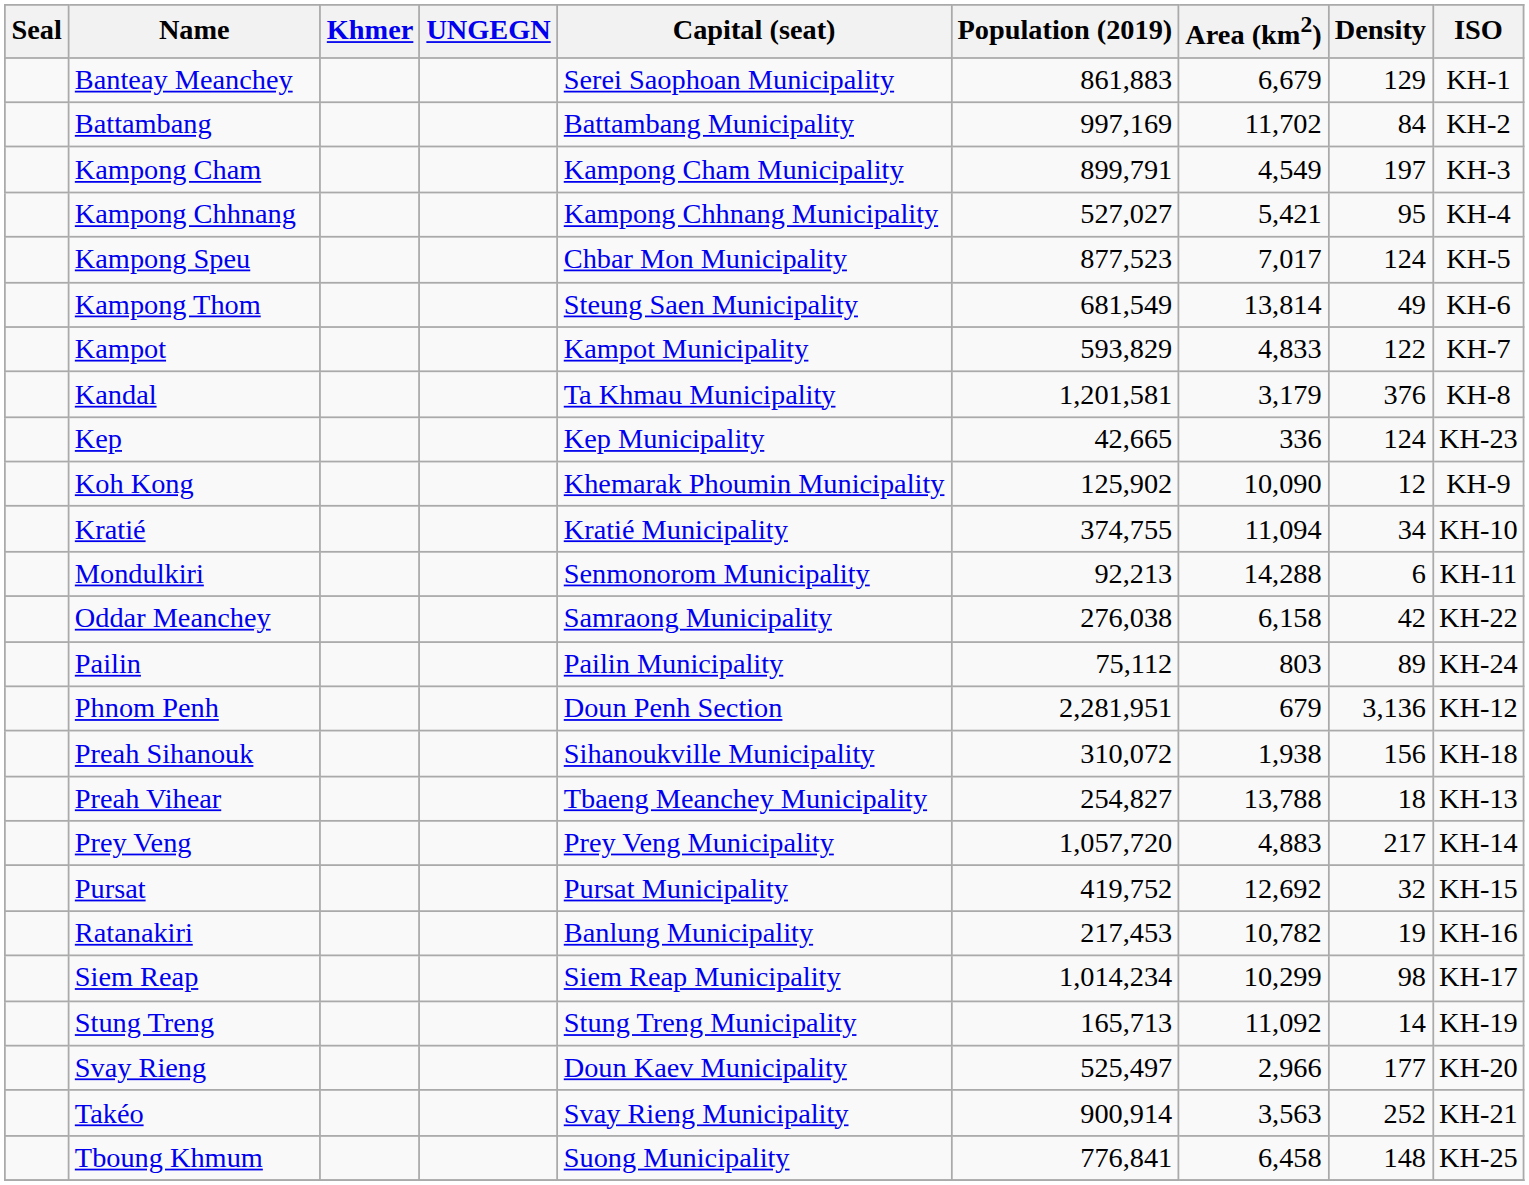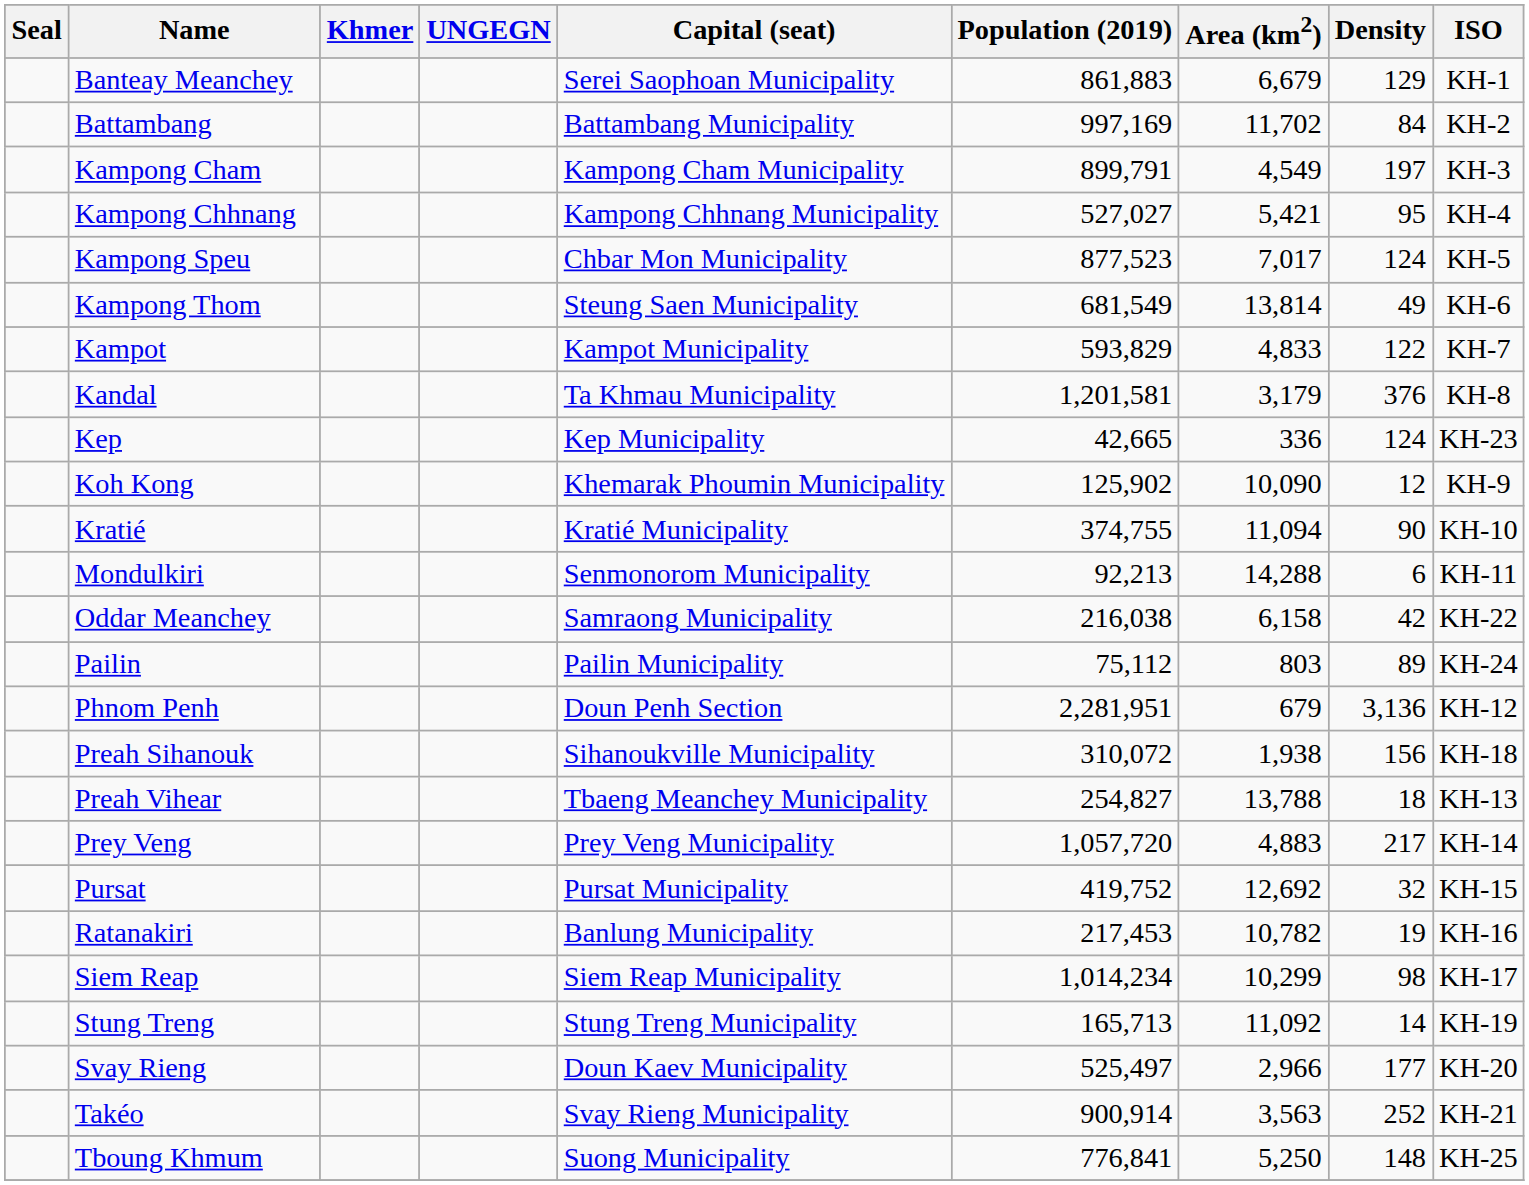 <table class="wikitable sortable" style="font-size: 100%; padding:0px; text-align: left;">
 <tr>
 <th>Seal</th>
 <th style="width: 135px;">Name</th>
 <th><a href='#'>Khmer</a></th>
 <th><a href='#'>UNGEGN</a></th>
 <th>Capital (seat)</th>
 <th>Population (2019)</th>
 <th>Area (km<sup>2</sup>)</th>
 <th>Density</th>
 <th>ISO</th>
 </tr>
 <tr>
 <td></td>
 <td><a href='#'>Banteay Meanchey</a></td>
 <td style="text-align: left;"></td>
 <td style="text-align: left;"></td>
 <td style="text-align: left;"><a href='#'>Serei Saophoan Municipality</a></td>
 <td style="text-align: right;">861,883</td>
 <td style="text-align: right;">6,679</td>
 <td style="text-align: right;">129</td>
 <td style="text-align: center;">KH-1</td>
 </tr>
 <tr>
 <td></td>
 <td><a href='#'>Battambang</a></td>
 <td style="text-align: left;"></td>
 <td style="text-align: left;"></td>
 <td style="text-align: left;"><a href='#'>Battambang Municipality</a></td>
 <td style="text-align: right;">997,169</td>
 <td style="text-align: right;">11,702</td>
 <td style="text-align: right;">84</td>
 <td style="text-align: center;">KH-2</td>
 </tr>
 <tr>
 <td></td>
 <td><a href='#'>Kampong Cham</a></td>
 <td style="text-align: left;"></td>
 <td style="text-align: left;"></td>
 <td style="text-align: left;"><a href='#'>Kampong Cham Municipality</a></td>
 <td style="text-align: right;">899,791</td>
 <td style="text-align: right;">4,549</td>
 <td style="text-align: right;">197</td>
 <td style="text-align: center;">KH-3</td>
 </tr>
 <tr>
 <td></td>
 <td><a href='#'>Kampong Chhnang</a></td>
 <td style="text-align: left;"></td>
 <td style="text-align: left;"></td>
 <td style="text-align: left;"><a href='#'>Kampong Chhnang Municipality</a></td>
 <td style="text-align: right;">527,027</td>
 <td style="text-align: right;">5,421</td>
 <td style="text-align: right;">95</td>
 <td style="text-align: center;">KH-4</td>
 </tr>
 <tr>
 <td></td>
 <td><a href='#'>Kampong Speu</a></td>
 <td style="text-align: left;"></td>
 <td style="text-align: left;"></td>
 <td style="text-align: left;"><a href='#'>Chbar Mon Municipality</a></td>
 <td style="text-align: right;">877,523</td>
 <td style="text-align: right;">7,017</td>
 <td style="text-align: right;">124</td>
 <td style="text-align: center;">KH-5</td>
 </tr>
 <tr>
 <td></td>
 <td><a href='#'>Kampong Thom</a></td>
 <td style="text-align: left;"></td>
 <td style="text-align: left;"></td>
 <td style="text-align: left;"><a href='#'>Steung Saen Municipality</a></td>
 <td style="text-align: right;">681,549</td>
 <td style="text-align: right;">13,814</td>
 <td style="text-align: right;">49</td>
 <td style="text-align: center;">KH-6</td>
 </tr>
 <tr>
 <td></td>
 <td><a href='#'>Kampot</a></td>
 <td style="text-align: left;"></td>
 <td style="text-align: left;"><em></em></td>
 <td style="text-align: left;"><a href='#'>Kampot Municipality</a></td>
 <td style="text-align: right;">593,829</td>
 <td style="text-align: right;">4,833</td>
 <td style="text-align: right;">122</td>
 <td style="text-align: center;">KH-7</td>
 </tr>
 <tr>
 <td></td>
 <td><a href='#'>Kandal</a></td>
 <td style="text-align: left;"></td>
 <td style="text-align: left;"></td>
 <td style="text-align: left;"><a href='#'>Ta Khmau Municipality</a></td>
 <td style="text-align: right;">1,201,581</td>
 <td style="text-align: right;">3,179</td>
 <td style="text-align: right;">376</td>
 <td style="text-align: center;">KH-8</td>
 </tr>
 <tr>
 <td></td>
 <td><a href='#'>Kep</a></td>
 <td style="text-align: left;"></td>
 <td style="text-align: left;"></td>
 <td style="text-align: left;"><a href='#'>Kep Municipality</a></td>
 <td style="text-align: right;">42,665</td>
 <td style="text-align: right;">336</td>
 <td style="text-align: right;">124</td>
 <td style="text-align: center;">KH-23</td>
 </tr>
 <tr>
 <td></td>
 <td><a href='#'>Koh Kong</a></td>
 <td style="text-align: left;"></td>
 <td style="text-align: left;"></td>
 <td style="text-align: left;"><a href='#'>Khemarak Phoumin Municipality</a></td>
 <td style="text-align: right;">125,902</td>
 <td style="text-align: right;">10,090</td>
 <td style="text-align: right;">12</td>
 <td style="text-align: center;">KH-9</td>
 </tr>
 <tr>
 <td></td>
 <td><a href='#'>Kratié</a></td>
 <td style="text-align: left;"></td>
 <td style="text-align: left;"></td>
 <td style="text-align: left;"><a href='#'>Kratié Municipality</a></td>
 <td style="text-align: right;">374,755</td>
 <td style="text-align: right;">11,094</td>
-<td style="text-align: right;">34</td>
+<td style="text-align: right;">90</td>
 <td style="text-align: center;">KH-10</td>
 </tr>
 <tr>
 <td></td>
 <td><a href='#'>Mondulkiri</a></td>
 <td style="text-align: left;"></td>
 <td style="text-align: left;"></td>
 <td style="text-align: left;"><a href='#'>Senmonorom Municipality</a></td>
 <td style="text-align: right;">92,213</td>
 <td style="text-align: right;">14,288</td>
 <td style="text-align: right;">6</td>
 <td style="text-align: center;">KH-11</td>
 </tr>
 <tr>
 <td></td>
 <td><a href='#'>Oddar Meanchey</a></td>
 <td style="text-align: left;"></td>
 <td style="text-align: left;"></td>
 <td style="text-align: left;"><a href='#'>Samraong Municipality</a></td>
-<td style="text-align: right;">276,038</td>
+<td style="text-align: right;">216,038</td>
 <td style="text-align: right;">6,158</td>
 <td style="text-align: right;">42</td>
 <td style="text-align: center;">KH-22</td>
 </tr>
 <tr>
 <td></td>
 <td><a href='#'>Pailin</a></td>
 <td style="text-align: left;"></td>
 <td style="text-align: left;"></td>
 <td style="text-align: left;"><a href='#'>Pailin Municipality</a></td>
 <td style="text-align: right;">75,112</td>
 <td style="text-align: right;">803</td>
 <td style="text-align: right;">89</td>
 <td style="text-align: center;">KH-24</td>
 </tr>
 <tr>
 <td></td>
 <td><a href='#'>Phnom Penh</a></td>
 <td style="text-align: left;"></td>
 <td style="text-align: left;"></td>
 <td style="text-align: left;"><a href='#'>Doun Penh Section</a></td>
 <td style="text-align: right;">2,281,951</td>
 <td style="text-align: right;">679</td>
 <td style="text-align: right;">3,136</td>
 <td style="text-align: center;">KH-12</td>
 </tr>
 <tr>
 <td></td>
 <td><a href='#'>Preah Sihanouk</a></td>
 <td style="text-align: left;"></td>
 <td style="text-align: left;"></td>
 <td style="text-align: left;"><a href='#'>Sihanoukville Municipality</a></td>
 <td style="text-align: right;">310,072</td>
 <td style="text-align: right;">1,938</td>
 <td style="text-align: right;">156</td>
 <td style="text-align: center;">KH-18</td>
 </tr>
 <tr>
 <td></td>
 <td><a href='#'>Preah Vihear</a></td>
 <td style="text-align: left;"></td>
 <td style="text-align: left;"></td>
 <td style="text-align: left;"><a href='#'>Tbaeng Meanchey Municipality</a></td>
 <td style="text-align: right;">254,827</td>
 <td style="text-align: right;">13,788</td>
 <td style="text-align: right;">18</td>
 <td style="text-align: center;">KH-13</td>
 </tr>
 <tr>
 <td></td>
 <td><a href='#'>Prey Veng</a></td>
 <td style="text-align: left;"></td>
 <td style="text-align: left;"></td>
 <td style="text-align: left;"><a href='#'>Prey Veng Municipality</a></td>
 <td style="text-align: right;">1,057,720</td>
 <td style="text-align: right;">4,883</td>
 <td style="text-align: right;">217</td>
 <td style="text-align: center;">KH-14</td>
 </tr>
 <tr>
 <td></td>
 <td><a href='#'>Pursat</a></td>
 <td style="text-align: left;"></td>
 <td style="text-align: left;"></td>
 <td style="text-align: left;"><a href='#'>Pursat Municipality</a></td>
 <td style="text-align: right;">419,752</td>
 <td style="text-align: right;">12,692</td>
 <td style="text-align: right;">32</td>
 <td style="text-align: center;">KH-15</td>
 </tr>
 <tr>
 <td></td>
 <td><a href='#'>Ratanakiri</a></td>
 <td style="text-align: left;"></td>
 <td style="text-align: left;"></td>
 <td style="text-align: left;"><a href='#'>Banlung Municipality</a></td>
 <td style="text-align: right;">217,453</td>
 <td style="text-align: right;">10,782</td>
 <td style="text-align: right;">19</td>
 <td style="text-align: center;">KH-16</td>
 </tr>
 <tr>
 <td></td>
 <td><a href='#'>Siem Reap</a></td>
 <td style="text-align: left;"></td>
 <td style="text-align: left;"></td>
 <td style="text-align: left;"><a href='#'>Siem Reap Municipality</a></td>
 <td style="text-align: right;">1,014,234</td>
 <td style="text-align: right;">10,299</td>
 <td style="text-align: right;">98</td>
 <td style="text-align: center;">KH-17</td>
 </tr>
 <tr>
 <td></td>
 <td><a href='#'>Stung Treng</a></td>
 <td style="text-align: left;"></td>
 <td style="text-align: left;"></td>
 <td style="text-align: left;"><a href='#'>Stung Treng Municipality</a></td>
 <td style="text-align: right;">165,713</td>
 <td style="text-align: right;">11,092</td>
 <td style="text-align: right;">14</td>
 <td style="text-align: center;">KH-19</td>
 </tr>
 <tr>
 <td></td>
 <td><a href='#'>Svay Rieng</a></td>
 <td style="text-align: left;"></td>
 <td style="text-align: left;"></td>
 <td style="text-align: left;"><a href='#'>Doun Kaev Municipality</a></td>
 <td style="text-align: right;">525,497</td>
 <td style="text-align: right;">2,966</td>
 <td style="text-align: right;">177</td>
 <td style="text-align: center;">KH-20</td>
 </tr>
 <tr>
 <td></td>
 <td><a href='#'>Takéo</a></td>
 <td style="text-align: left;"></td>
 <td style="text-align: left;"></td>
 <td style="text-align: left;"><a href='#'>Svay Rieng Municipality</a></td>
 <td style="text-align: right;">900,914</td>
 <td style="text-align: right;">3,563</td>
 <td style="text-align: right;">252</td>
 <td style="text-align: center;">KH-21</td>
 </tr>
 <tr>
 <td></td>
 <td><a href='#'>Tboung Khmum</a></td>
 <td style="text-align: left;"></td>
 <td style="text-align: left;"></td>
 <td style="text-align: left;"><a href='#'>Suong Municipality</a></td>
 <td style="text-align: right;">776,841</td>
-<td style="text-align: right;">6,458</td>
+<td style="text-align: right;">5,250</td>
 <td style="text-align: right;">148</td>
 <td style="text-align: center;">KH-25</td>
 </tr>
 <tr>
 </tr>
 </table>
